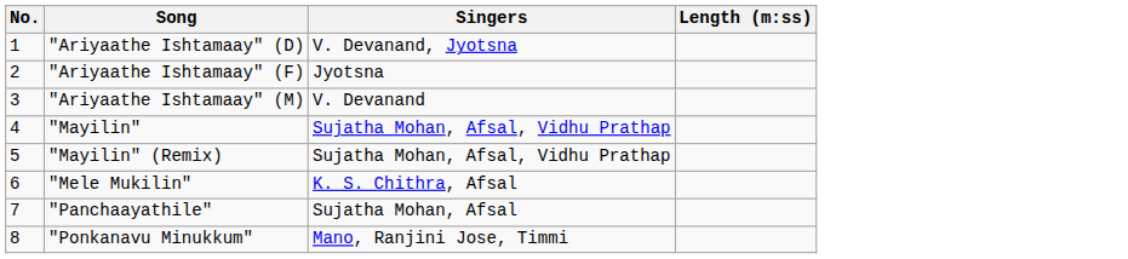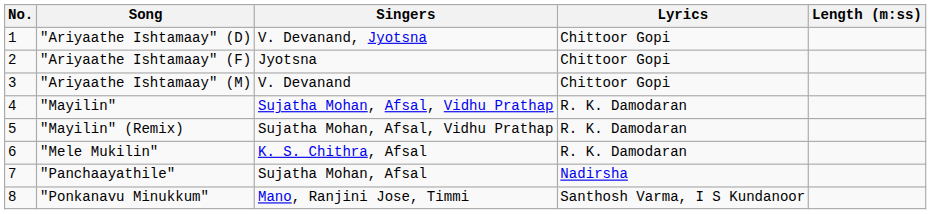 <table class="wikitable" style="font-size:95%;">
 <tr>
 <th>No.</th>
 <th>Song</th>
 <th>Singers</th>
+<th>Lyrics</th>
 <th>Length (m:ss)</th>
 </tr>
 <tr>
 <td>1</td>
 <td>"Ariyaathe Ishtamaay" (D)</td>
 <td>V. Devanand, <a href='#'>Jyotsna</a></td>
+<td>Chittoor Gopi</td>
 <td></td>
 </tr>
 <tr>
 <td>2</td>
 <td>"Ariyaathe Ishtamaay" (F)</td>
 <td>Jyotsna</td>
+<td>Chittoor Gopi</td>
 <td></td>
 </tr>
 <tr>
 <td>3</td>
 <td>"Ariyaathe Ishtamaay" (M)</td>
 <td>V. Devanand</td>
+<td>Chittoor Gopi</td>
 <td></td>
 </tr>
 <tr>
 <td>4</td>
 <td>"Mayilin"</td>
 <td><a href='#'>Sujatha Mohan</a>, <a href='#'>Afsal</a>, <a href='#'>Vidhu Prathap</a></td>
+<td>R. K. Damodaran</td>
 <td></td>
 </tr>
 <tr>
 <td>5</td>
 <td>"Mayilin" (Remix)</td>
 <td>Sujatha Mohan, Afsal, Vidhu Prathap</td>
+<td>R. K. Damodaran</td>
 <td></td>
 </tr>
 <tr>
 <td>6</td>
 <td>"Mele Mukilin"</td>
 <td><a href='#'>K. S. Chithra</a>, Afsal</td>
+<td>R. K. Damodaran</td>
 <td></td>
 </tr>
 <tr>
 <td>7</td>
 <td>"Panchaayathile"</td>
 <td>Sujatha Mohan, Afsal</td>
+<td><a href='#'>Nadirsha</a></td>
 <td></td>
 </tr>
 <tr>
 <td>8</td>
 <td>"Ponkanavu Minukkum"</td>
 <td><a href='#'>Mano</a>, Ranjini Jose, Timmi</td>
+<td>Santhosh Varma, I S Kundanoor</td>
 <td></td>
 </tr>
 </table>
